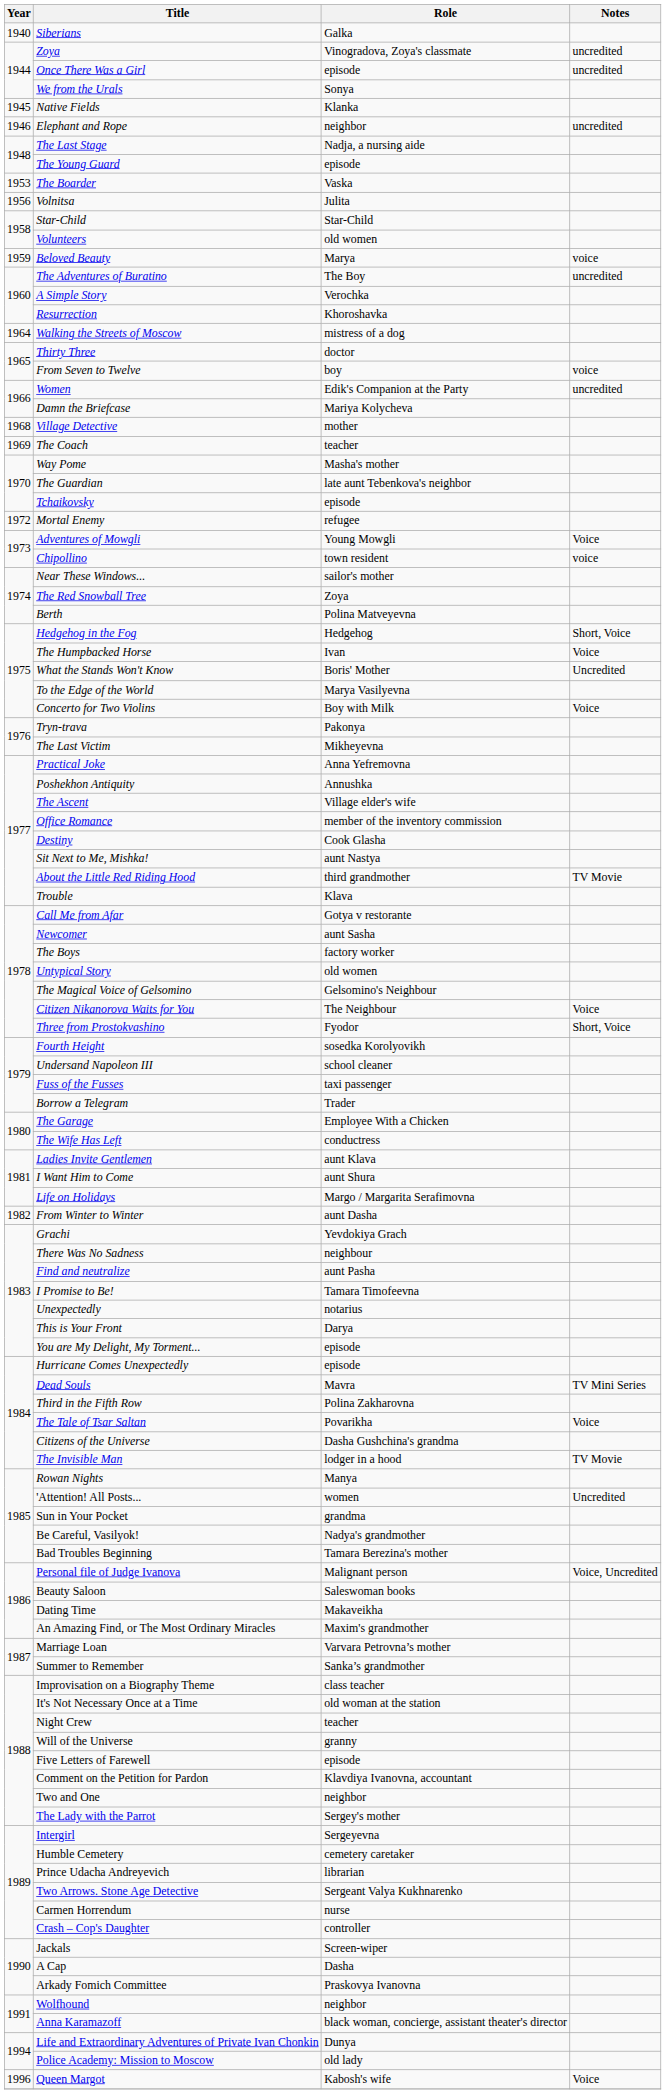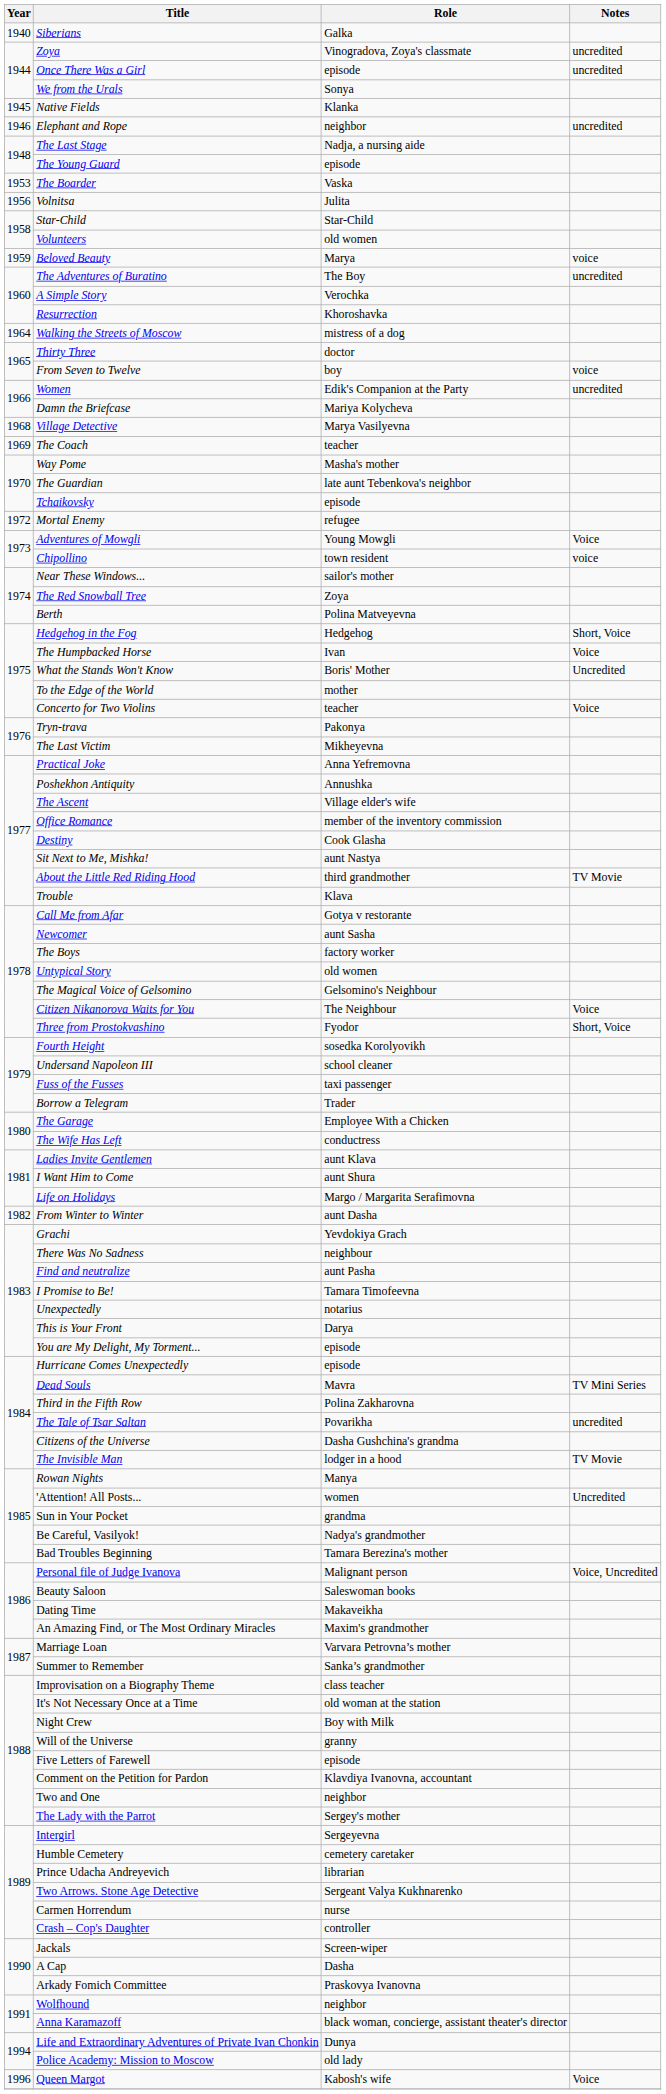 <table class="wikitable sortable">
 <tr>
 <th>Year</th>
 <th>Title</th>
 <th>Role</th>
 <th class="unsortable">Notes</th>
 </tr>
 <tr>
 <td>1940</td>
 <td><em><a href='#'>Siberians</a></em></td>
 <td>Galka</td>
 <td></td>
 </tr>
 <tr>
 <td rowspan=3>1944</td>
 <td><em><a href='#'>Zoya</a></em></td>
 <td>Vinogradova, Zoya's classmate</td>
 <td>uncredited</td>
 </tr>
 <tr>
 <td><em><a href='#'>Once There Was a Girl</a></em></td>
 <td>episode</td>
 <td>uncredited</td>
 </tr>
 <tr>
 <td><em><a href='#'>We from the Urals</a></em></td>
 <td>Sonya</td>
 <td></td>
 </tr>
 <tr>
 <td>1945</td>
 <td><em>Native Fields</em></td>
 <td>Klanka</td>
 <td></td>
 </tr>
 <tr>
 <td>1946</td>
 <td><em>Elephant and Rope</em></td>
 <td>neighbor</td>
 <td>uncredited</td>
 </tr>
 <tr>
 <td rowspan=2>1948</td>
 <td><em><a href='#'>The Last Stage</a></em></td>
 <td>Nadja, a nursing aide</td>
 <td></td>
 </tr>
 <tr>
 <td><em><a href='#'>The Young Guard</a></em></td>
 <td>episode</td>
 <td></td>
 </tr>
 <tr>
 <td>1953</td>
 <td><em><a href='#'>The Boarder</a></em></td>
 <td>Vaska</td>
 <td></td>
 </tr>
 <tr>
 <td>1956</td>
 <td><em>Volnitsa</em></td>
 <td>Julita</td>
 <td></td>
 </tr>
 <tr>
 <td rowspan=2>1958</td>
 <td><em>Star-Child</em></td>
 <td>Star-Child</td>
 <td></td>
 </tr>
 <tr>
 <td><em><a href='#'>Volunteers</a></em></td>
 <td>old women</td>
 <td></td>
 </tr>
 <tr>
 <td>1959</td>
 <td><em><a href='#'>Beloved Beauty</a></em></td>
 <td>Marya</td>
 <td>voice</td>
 </tr>
 <tr>
 <td rowspan=3>1960</td>
 <td><em><a href='#'>The Adventures of Buratino</a></em></td>
 <td>The Boy</td>
 <td>uncredited</td>
 </tr>
 <tr>
 <td><em><a href='#'>A Simple Story</a></em></td>
 <td>Verochka</td>
 <td></td>
 </tr>
 <tr>
 <td><em><a href='#'>Resurrection</a></em></td>
 <td>Khoroshavka</td>
 <td></td>
 </tr>
 <tr>
 <td>1964</td>
 <td><em><a href='#'>Walking the Streets of Moscow</a></em></td>
 <td>mistress of a dog</td>
 <td></td>
 </tr>
 <tr>
 <td rowspan=2>1965</td>
 <td><em><a href='#'>Thirty Three</a></em></td>
 <td>doctor</td>
 <td></td>
 </tr>
 <tr>
 <td><em>From Seven to Twelve</em></td>
 <td>boy</td>
 <td>voice</td>
 </tr>
 <tr>
 <td rowspan=2>1966</td>
 <td><em><a href='#'>Women</a></em></td>
 <td>Edik's Companion at the Party</td>
 <td>uncredited</td>
 </tr>
 <tr>
 <td><em>Damn the Briefcase</em></td>
 <td>Mariya Kolycheva</td>
 <td></td>
 </tr>
 <tr>
 <td>1968</td>
 <td><em><a href='#'>Village Detective</a></em></td>
-<td>mother</td>
+<td>Marya Vasilyevna</td>
 <td></td>
 </tr>
 <tr>
 <td>1969</td>
 <td><em>The Coach</em></td>
 <td>teacher</td>
 <td></td>
 </tr>
 <tr>
 <td rowspan=3>1970</td>
 <td><em>Way Рome</em></td>
 <td>Masha's mother</td>
 <td></td>
 </tr>
 <tr>
 <td><em>The Guardian</em></td>
 <td>late aunt Tebenkova's neighbor</td>
 <td></td>
 </tr>
 <tr>
 <td><em><a href='#'>Tchaikovsky</a></em></td>
 <td>episode</td>
 <td></td>
 </tr>
 <tr>
 <td>1972</td>
 <td><em>Mortal Enemy</em></td>
 <td>refugee</td>
 <td></td>
 </tr>
 <tr>
 <td rowspan=2>1973</td>
 <td><em><a href='#'>Adventures of Mowgli</a></em></td>
 <td>Young Mowgli</td>
 <td>Voice</td>
 </tr>
 <tr>
 <td><em><a href='#'>Chipollino</a></em></td>
 <td>town resident</td>
 <td>voice</td>
 </tr>
 <tr>
 <td rowspan=3>1974</td>
 <td><em>Near These Windows...</em></td>
 <td>sailor's mother</td>
 <td></td>
 </tr>
 <tr>
 <td><em><a href='#'>The Red Snowball Tree</a></em></td>
 <td>Zoya</td>
 <td></td>
 </tr>
 <tr>
 <td><em>Berth</em></td>
 <td>Polina Matveyevna</td>
 <td></td>
 </tr>
 <tr>
 <td rowspan=5>1975</td>
 <td><em><a href='#'>Hedgehog in the Fog</a></em></td>
 <td>Hedgehog</td>
 <td>Short, Voice</td>
 </tr>
 <tr>
 <td><em>The Humpbacked Horse</em></td>
 <td>Ivan</td>
 <td>Voice</td>
 </tr>
 <tr>
 <td><em>What the Stands Won't Know</em></td>
 <td>Boris' Mother</td>
 <td>Uncredited</td>
 </tr>
 <tr>
 <td><em>To the Edge of the World</em></td>
-<td>Marya Vasilyevna</td>
+<td>mother</td>
 <td></td>
 </tr>
 <tr>
 <td><em>Concerto for Two Violins</em></td>
-<td>Boy with Milk</td>
+<td>teacher</td>
 <td>Voice</td>
 </tr>
 <tr>
 <td rowspan=2>1976</td>
 <td><em>Tryn-trava</em></td>
 <td>Pakonya</td>
 <td></td>
 </tr>
 <tr>
 <td><em>The Last Victim</em></td>
 <td>Mikheyevna</td>
 <td></td>
 </tr>
 <tr>
 <td rowspan=8>1977</td>
 <td><em><a href='#'>Practical Joke</a></em></td>
 <td>Anna Yefremovna</td>
 <td></td>
 </tr>
 <tr>
 <td><em>Poshekhon Antiquity</em></td>
 <td>Annushka</td>
 <td></td>
 </tr>
 <tr>
 <td><em><a href='#'>The Ascent</a></em></td>
 <td>Village elder's wife</td>
 <td></td>
 </tr>
 <tr>
 <td><em><a href='#'>Office Romance</a></em></td>
 <td>member of the inventory commission</td>
 <td></td>
 </tr>
 <tr>
 <td><em><a href='#'>Destiny</a></em></td>
 <td>Cook Glasha</td>
 <td></td>
 </tr>
 <tr>
 <td><em>Sit Next to Me, Mishka!</em></td>
 <td>aunt Nastya</td>
 <td></td>
 </tr>
 <tr>
 <td><em><a href='#'>About the Little Red Riding Hood</a></em></td>
 <td>third grandmother</td>
 <td>TV Movie</td>
 </tr>
 <tr>
 <td><em>Trouble</em></td>
 <td>Klava</td>
 <td></td>
 </tr>
 <tr>
 <td rowspan=7>1978</td>
 <td><em><a href='#'>Call Me from Afar</a></em></td>
 <td>Gotya v restorante</td>
 <td></td>
 </tr>
 <tr>
 <td><em><a href='#'>Newcomer</a></em></td>
 <td>aunt Sasha</td>
 <td></td>
 </tr>
 <tr>
 <td><em>The Boys</em></td>
 <td>factory worker</td>
 <td></td>
 </tr>
 <tr>
 <td><em><a href='#'>Untypical Story</a></em></td>
 <td>old women</td>
 <td></td>
 </tr>
 <tr>
 <td><em>The Magical Voice of Gelsomino</em></td>
 <td>Gelsomino's Neighbour</td>
 <td></td>
 </tr>
 <tr>
 <td><em><a href='#'>Citizen Nikanorova Waits for You</a></em></td>
 <td>The Neighbour</td>
 <td>Voice</td>
 </tr>
 <tr>
 <td><em><a href='#'>Three from Prostokvashino</a></em></td>
 <td>Fyodor</td>
 <td>Short, Voice</td>
 </tr>
 <tr>
 <td rowspan=4>1979</td>
 <td><em><a href='#'>Fourth Height</a></em></td>
 <td>sosedka Korolyovikh</td>
 <td></td>
 </tr>
 <tr>
 <td><em>Undersand Napoleon III</em></td>
 <td>school cleaner</td>
 <td></td>
 </tr>
 <tr>
 <td><em><a href='#'>Fuss of the Fusses</a></em></td>
 <td>taxi passenger</td>
 <td></td>
 </tr>
 <tr>
 <td><em>Borrow a Telegram</em></td>
 <td>Trader</td>
 <td></td>
 </tr>
 <tr>
 <td rowspan=2>1980</td>
 <td><em><a href='#'>The Garage</a></em></td>
 <td>Employee With a Chicken</td>
 <td></td>
 </tr>
 <tr>
 <td><em><a href='#'>The Wife Has Left</a></em></td>
 <td>conductress</td>
 <td></td>
 </tr>
 <tr>
 <td rowspan=3>1981</td>
 <td><em><a href='#'>Ladies Invite Gentlemen</a></em></td>
 <td>aunt Klava</td>
 <td></td>
 </tr>
 <tr>
 <td><em>I Want Him to Come</em></td>
 <td>aunt  Shura</td>
 <td></td>
 </tr>
 <tr>
 <td><em><a href='#'>Life on Holidays</a></em></td>
 <td>Margo / Margarita Serafimovna</td>
 <td></td>
 </tr>
 <tr>
 <td>1982</td>
 <td><em>From Winter to Winter</em></td>
 <td>aunt Dasha</td>
 <td></td>
 </tr>
 <tr>
 <td rowspan=7>1983</td>
 <td><em>Grachi</em></td>
 <td>Yevdokiya Grach</td>
 <td></td>
 </tr>
 <tr>
 <td><em>There Was No Sadness</em></td>
 <td>neighbour</td>
 <td></td>
 </tr>
 <tr>
 <td><em><a href='#'>Find and neutralize</a></em></td>
 <td>aunt Pasha</td>
 <td></td>
 </tr>
 <tr>
 <td><em>I Promise to Be!</em></td>
 <td>Tamara Timofeevna</td>
 <td></td>
 </tr>
 <tr>
 <td><em>Unexpectedly</em></td>
 <td>notarius</td>
 <td></td>
 </tr>
 <tr>
 <td><em>This is Your Front</em></td>
 <td>Darya</td>
 <td></td>
 </tr>
 <tr>
 <td><em>You are My Delight, My Torment...</em></td>
 <td>episode</td>
 <td></td>
 </tr>
 <tr>
 <td rowspan=6>1984</td>
 <td><em>Hurricane Comes Unexpectedly</em></td>
 <td>episode</td>
 <td></td>
 </tr>
 <tr>
 <td><em><a href='#'>Dead Souls</a></em></td>
 <td>Mavra</td>
 <td>TV Mini Series</td>
 </tr>
 <tr>
 <td><em>Third in the Fifth Row</em></td>
 <td>Polina Zakharovna</td>
 <td></td>
 </tr>
 <tr>
 <td><em><a href='#'>The Tale of Tsar Saltan</a></em></td>
 <td>Povarikha</td>
-<td>Voice</td>
+<td>uncredited</td>
 </tr>
 <tr>
 <td><em>Citizens of the Universe</em></td>
 <td>Dasha Gushchina's grandma</td>
 <td></td>
 </tr>
 <tr>
 <td><em><a href='#'>The Invisible Man</a></em></td>
 <td>lodger in a hood</td>
 <td>TV Movie</td>
 </tr>
 <tr>
 <td rowspan=5>1985</td>
 <td><em>Rowan Nights</em></td>
 <td>Manya</td>
 <td></td>
 </tr>
 <tr>
 <td>'Attention! All Posts...<em></td>
 <td>women</td>
 <td>Uncredited</td>
 </tr>
 <tr>
 <td></em>Sun in Your Pocket<em></td>
 <td>grandma</td>
 <td></td>
 </tr>
 <tr>
 <td></em>Be Сareful, Vasilyok!<em></td>
 <td>Nadya's grandmother</td>
 <td></td>
 </tr>
 <tr>
 <td></em>Bad Troubles Beginning<em></td>
 <td>Tamara Berezina's mother</td>
 <td></td>
 </tr>
 <tr>
 <td rowspan=4>1986</td>
 <td></em><a href='#'>Personal file of Judge Ivanova</a><em></td>
 <td>Malignant person</td>
 <td>Voice, Uncredited</td>
 </tr>
 <tr>
 <td></em>Beauty Saloon<em></td>
 <td>Saleswoman books</td>
 <td></td>
 </tr>
 <tr>
 <td></em>Dating Time<em></td>
 <td>Makaveikha</td>
 <td></td>
 </tr>
 <tr>
 <td></em>An Amazing Find, or The Most Ordinary Miracles<em></td>
 <td>Maxim's grandmother</td>
 <td></td>
 </tr>
 <tr>
 <td rowspan=2>1987</td>
 <td></em>Marriage Loan<em></td>
 <td>Varvara Petrovna’s mother</td>
 <td></td>
 </tr>
 <tr>
 <td></em>Summer to Remember<em></td>
 <td>Sanka’s grandmother</td>
 <td></td>
 </tr>
 <tr>
 <td rowspan=8>1988</td>
 <td></em>Improvisation on a Biography Theme<em></td>
 <td>class teacher</td>
 <td></td>
 </tr>
 <tr>
 <td></em>It's Not Necessary Once at a Time<em></td>
 <td>old woman at the station</td>
 <td></td>
 </tr>
 <tr>
 <td></em>Night Crew<em></td>
-<td>teacher</td>
+<td>Boy with Milk</td>
 <td></td>
 </tr>
 <tr>
 <td></em>Will of the Universe<em></td>
 <td>granny</td>
 <td></td>
 </tr>
 <tr>
 <td></em>Five Letters of Farewell<em></td>
 <td>episode</td>
 <td></td>
 </tr>
 <tr>
 <td></em>Comment on the Petition for Pardon<em></td>
 <td>Klavdiya Ivanovna, accountant</td>
 <td></td>
 </tr>
 <tr>
 <td></em>Two and One<em></td>
 <td>neighbor</td>
 <td></td>
 </tr>
 <tr>
 <td></em><a href='#'>The Lady with the Parrot</a><em></td>
 <td>Sergey's mother</td>
 <td></td>
 </tr>
 <tr>
 <td rowspan=6>1989</td>
 <td></em><a href='#'>Intergirl</a><em></td>
 <td>Sergeyevna</td>
 <td></td>
 </tr>
 <tr>
 <td></em>Humble Cemetery<em></td>
 <td>cemetery caretaker</td>
 <td></td>
 </tr>
 <tr>
 <td></em>Prince Udacha Andreyevich<em></td>
 <td>librarian</td>
 <td></td>
 </tr>
 <tr>
 <td></em><a href='#'>Two Arrows. Stone Age Detective</a><em></td>
 <td>Sergeant Valya Kukhnarenko</td>
 <td></td>
 </tr>
 <tr>
 <td></em>Carmen Horrendum<em></td>
 <td>nurse</td>
 <td></td>
 </tr>
 <tr>
 <td></em><a href='#'>Crash – Cop's Daughter</a><em></td>
 <td>controller</td>
 <td></td>
 </tr>
 <tr>
 <td rowspan=3>1990</td>
 <td></em>Jackals<em></td>
 <td>Screen-wiper</td>
 <td></td>
 </tr>
 <tr>
 <td></em>A Cap<em></td>
 <td>Dasha</td>
 <td></td>
 </tr>
 <tr>
 <td></em>Arkady Fomich Committee<em></td>
 <td>Praskovya Ivanovna</td>
 <td></td>
 </tr>
 <tr>
 <td rowspan=2>1991</td>
 <td></em><a href='#'>Wolfhound</a><em></td>
 <td>neighbor</td>
 <td></td>
 </tr>
 <tr>
 <td></em><a href='#'>Anna Karamazoff</a><em></td>
 <td>black woman, concierge,  assistant theater's director</td>
 <td></td>
 </tr>
 <tr>
 <td rowspan=2>1994</td>
 <td></em><a href='#'>Life and Extraordinary Adventures of Private Ivan Chonkin</a><em></td>
 <td>Dunya</td>
 <td></td>
 </tr>
 <tr>
 <td></em><a href='#'>Police Academy: Mission to Moscow</a><em></td>
 <td>old lady</td>
 <td></td>
 </tr>
 <tr>
 <td>1996</td>
 <td></em><a href='#'>Queen Margot</a><em></td>
 <td>Kabosh's wife</td>
 <td>Voice</td>
 </tr>
 <tr>
 </tr>
 </table>
